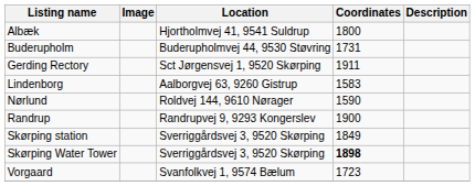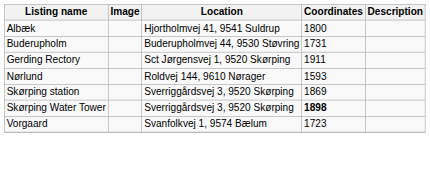 <table class="wikitable sortable">
 <tr>
 <th>Listing name</th>
 <th>Image</th>
 <th>Location</th>
 <th>Coordinates</th>
 <th>Description</th>
 </tr>
 <tr>
 <td>Albæk</td>
 <td></td>
 <td>Hjortholmvej 41, 9541 Suldrup</td>
 <td>1800</td>
 <td></td>
 </tr>
 <tr>
 <td>Buderupholm</td>
 <td></td>
 <td>Buderupholmvej 44, 9530 Støvring</td>
 <td>1731</td>
 <td></td>
 </tr>
 <tr>
 <td>Gerding Rectory</td>
 <td></td>
 <td>Sct Jørgensvej 1, 9520 Skørping</td>
 <td>1911</td>
 <td></td>
 </tr>
 <tr>
-<td>Lindenborg</td>
-<td></td>
-<td>Aalborgvej 63, 9260 Gistrup</td>
-<td>1583</td>
-<td></td>
-</tr>
-<tr>
 <td>Nørlund</td>
 <td></td>
 <td>Roldvej 144, 9610 Nørager</td>
-<td>1590</td>
-<td></td>
-</tr>
-<tr>
-<td>Randrup</td>
-<td></td>
-<td>Randrupvej 9, 9293 Kongerslev</td>
-<td>1900</td>
+<td>1593</td>
 <td></td>
 </tr>
 <tr>
 <td>Skørping station</td>
 <td></td>
 <td>Sverriggårdsvej 3, 9520 Skørping</td>
-<td>1849</td>
+<td>1869</td>
 <td></td>
 </tr>
 <tr>
 <td>Skørping Water Tower</td>
 <td></td>
 <td>Sverriggårdsvej 3, 9520 Skørping</td>
 <td><strong>1898</strong></td>
 <td></td>
 </tr>
 <tr>
 <td>Vorgaard</td>
 <td></td>
 <td>Svanfolkvej 1, 9574 Bælum</td>
 <td>1723</td>
 <td></td>
 </tr>
 <tr>
 </tr>
 </table>
